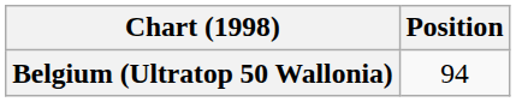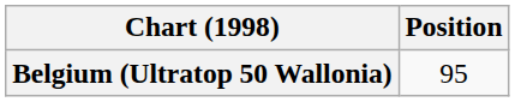 <table class="wikitable plainrowheaders" style="text-align:center">
 <tr>
 <th scope="col">Chart (1998)</th>
 <th scope="col">Position</th>
 </tr>
 <tr>
 <th scope="row">Belgium (Ultratop 50 Wallonia)</th>
-<td>94</td>
+<td>95</td>
 </tr>
 </table>
